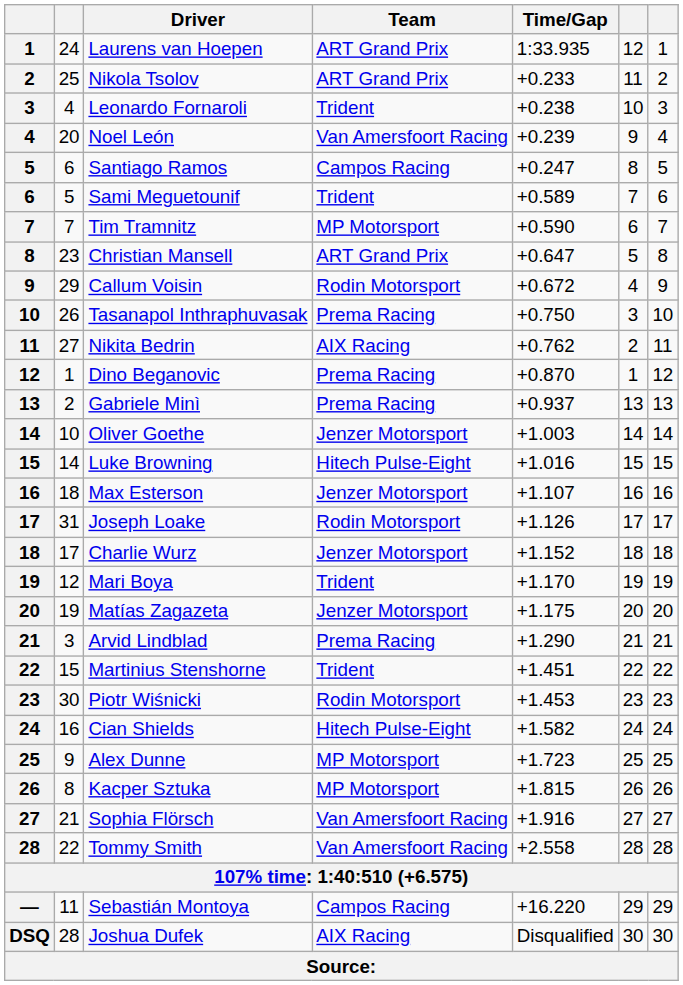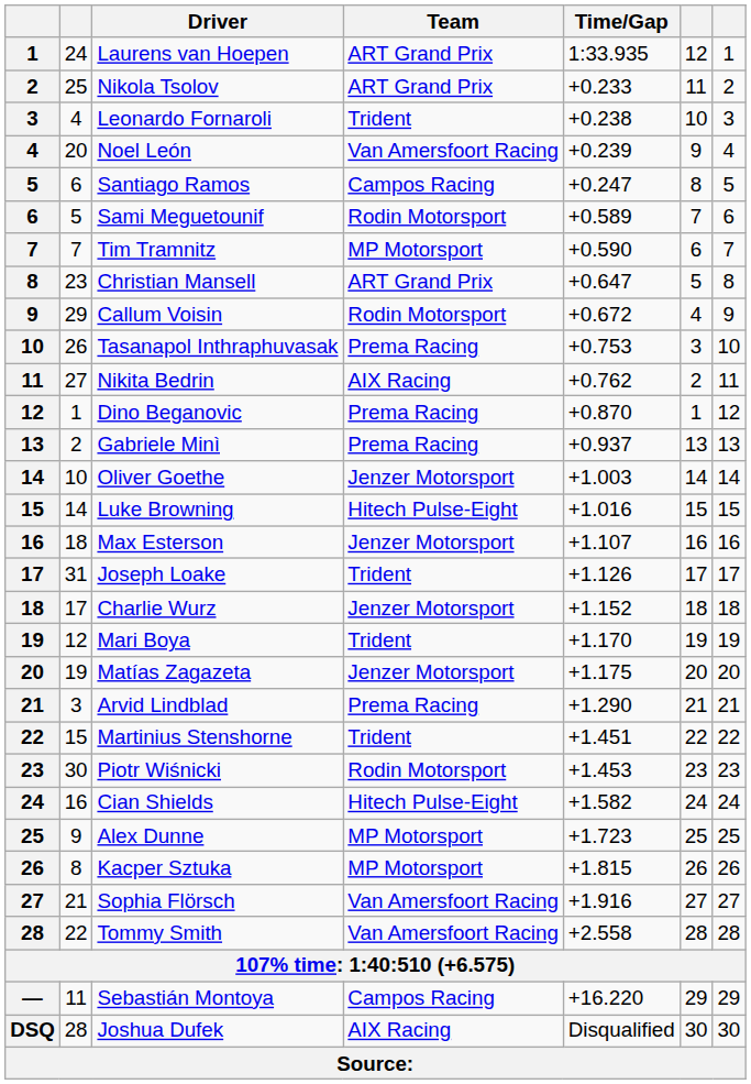 <table class="wikitable" style="font-size:85%">
 <tr>
 <th></th>
 <th></th>
 <th>Driver</th>
 <th>Team</th>
 <th>Time/Gap</th>
 <th scope="col"></th>
 <th scope="col"></th>
 </tr>
 <tr>
 <th>1</th>
 <td align="center">24</td>
 <td> <a href='#'>Laurens van Hoepen</a></td>
 <td><a href='#'>ART Grand Prix</a></td>
 <td>1:33.935</td>
 <td align=center>12</td>
 <td align=center>1</td>
 </tr>
 <tr>
 <th>2</th>
 <td align="center">25</td>
 <td> <a href='#'>Nikola Tsolov</a></td>
 <td><a href='#'>ART Grand Prix</a></td>
 <td>+0.233</td>
 <td align=center>11</td>
 <td align=center>2</td>
 </tr>
 <tr>
 <th>3</th>
 <td align="center">4</td>
 <td> <a href='#'>Leonardo Fornaroli</a></td>
 <td><a href='#'>Trident</a></td>
 <td>+0.238</td>
 <td align=center>10</td>
 <td align=center>3</td>
 </tr>
 <tr>
 <th>4</th>
 <td align="center">20</td>
 <td> <a href='#'>Noel León</a></td>
 <td><a href='#'>Van Amersfoort Racing</a></td>
 <td>+0.239</td>
 <td align=center>9</td>
 <td align=center>4</td>
 </tr>
 <tr>
 <th>5</th>
 <td align="center">6</td>
 <td> <a href='#'>Santiago Ramos</a></td>
 <td><a href='#'>Campos Racing</a></td>
 <td>+0.247</td>
 <td align=center>8</td>
 <td align=center>5</td>
 </tr>
 <tr>
 <th>6</th>
 <td align="center">5</td>
 <td> <a href='#'>Sami Meguetounif</a></td>
-<td><a href='#'>Trident</a></td>
+<td><a href='#'>Rodin Motorsport</a></td>
 <td>+0.589</td>
 <td align=center>7</td>
 <td align=center>6</td>
 </tr>
 <tr>
 <th>7</th>
 <td align="center">7</td>
 <td> <a href='#'>Tim Tramnitz</a></td>
 <td><a href='#'>MP Motorsport</a></td>
 <td>+0.590</td>
 <td align=center>6</td>
 <td align=center>7</td>
 </tr>
 <tr>
 <th>8</th>
 <td align="center">23</td>
 <td> <a href='#'>Christian Mansell</a></td>
 <td><a href='#'>ART Grand Prix</a></td>
 <td>+0.647</td>
 <td align=center>5</td>
 <td align=center>8</td>
 </tr>
 <tr>
 <th>9</th>
 <td align="center">29</td>
 <td> <a href='#'>Callum Voisin</a></td>
 <td><a href='#'>Rodin Motorsport</a></td>
 <td>+0.672</td>
 <td align=center>4</td>
 <td align=center>9</td>
 </tr>
 <tr>
 <th>10</th>
 <td align="center">26</td>
 <td> <a href='#'>Tasanapol Inthraphuvasak</a></td>
 <td><a href='#'>Prema Racing</a></td>
-<td>+0.750</td>
+<td>+0.753</td>
 <td align=center>3</td>
 <td align=center>10</td>
 </tr>
 <tr>
 <th>11</th>
 <td align="center">27</td>
 <td> <a href='#'>Nikita Bedrin</a></td>
 <td><a href='#'>AIX Racing</a></td>
 <td>+0.762</td>
 <td align=center>2</td>
 <td align=center>11</td>
 </tr>
 <tr>
 <th>12</th>
 <td align="center">1</td>
 <td> <a href='#'>Dino Beganovic</a></td>
 <td><a href='#'>Prema Racing</a></td>
 <td>+0.870</td>
 <td align=center>1</td>
 <td align=center>12</td>
 </tr>
 <tr>
 <th>13</th>
 <td align="center">2</td>
 <td> <a href='#'>Gabriele Minì</a></td>
 <td><a href='#'>Prema Racing</a></td>
 <td>+0.937</td>
 <td align=center>13</td>
 <td align=center>13</td>
 </tr>
 <tr>
 <th>14</th>
 <td align="center">10</td>
 <td> <a href='#'>Oliver Goethe</a></td>
 <td><a href='#'>Jenzer Motorsport</a></td>
 <td>+1.003</td>
 <td align=center>14</td>
 <td align=center>14</td>
 </tr>
 <tr>
 <th>15</th>
 <td align="center">14</td>
 <td> <a href='#'>Luke Browning</a></td>
 <td><a href='#'>Hitech Pulse-Eight</a></td>
 <td>+1.016</td>
 <td align=center>15</td>
 <td align=center>15</td>
 </tr>
 <tr>
 <th>16</th>
 <td align="center">18</td>
 <td> <a href='#'>Max Esterson</a></td>
 <td><a href='#'>Jenzer Motorsport</a></td>
 <td>+1.107</td>
 <td align=center>16</td>
 <td align=center>16</td>
 </tr>
 <tr>
 <th>17</th>
 <td align="center">31</td>
 <td> <a href='#'>Joseph Loake</a></td>
-<td><a href='#'>Rodin Motorsport</a></td>
+<td><a href='#'>Trident</a></td>
 <td>+1.126</td>
 <td align=center>17</td>
 <td align=center>17</td>
 </tr>
 <tr>
 <th>18</th>
 <td align="center">17</td>
 <td> <a href='#'>Charlie Wurz</a></td>
 <td><a href='#'>Jenzer Motorsport</a></td>
 <td>+1.152</td>
 <td align=center>18</td>
 <td align=center>18</td>
 </tr>
 <tr>
 <th>19</th>
 <td align="center">12</td>
 <td> <a href='#'>Mari Boya</a></td>
 <td><a href='#'>Trident</a></td>
 <td>+1.170</td>
 <td align=center>19</td>
 <td align=center>19</td>
 </tr>
 <tr>
 <th>20</th>
 <td align="center">19</td>
 <td> <a href='#'>Matías Zagazeta</a></td>
 <td><a href='#'>Jenzer Motorsport</a></td>
 <td>+1.175</td>
 <td align=center>20</td>
 <td align=center>20</td>
 </tr>
 <tr>
 <th>21</th>
 <td align="center">3</td>
 <td> <a href='#'>Arvid Lindblad</a></td>
 <td><a href='#'>Prema Racing</a></td>
 <td>+1.290</td>
 <td align=center>21</td>
 <td align=center>21</td>
 </tr>
 <tr>
 <th>22</th>
 <td align="center">15</td>
 <td> <a href='#'>Martinius Stenshorne</a></td>
 <td><a href='#'>Trident</a></td>
 <td>+1.451</td>
 <td align=center>22</td>
 <td align=center>22</td>
 </tr>
 <tr>
 <th>23</th>
 <td align="center">30</td>
 <td> <a href='#'>Piotr Wiśnicki</a></td>
 <td><a href='#'>Rodin Motorsport</a></td>
 <td>+1.453</td>
 <td align=center>23</td>
 <td align=center>23</td>
 </tr>
 <tr>
 <th>24</th>
 <td align="center">16</td>
 <td> <a href='#'>Cian Shields</a></td>
 <td><a href='#'>Hitech Pulse-Eight</a></td>
 <td>+1.582</td>
 <td align=center>24</td>
 <td align=center>24</td>
 </tr>
 <tr>
 <th>25</th>
 <td align="center">9</td>
 <td> <a href='#'>Alex Dunne</a></td>
 <td><a href='#'>MP Motorsport</a></td>
 <td>+1.723</td>
 <td align=center>25</td>
 <td align=center>25</td>
 </tr>
 <tr>
 <th>26</th>
 <td align="center">8</td>
 <td> <a href='#'>Kacper Sztuka</a></td>
 <td><a href='#'>MP Motorsport</a></td>
 <td>+1.815</td>
 <td align=center>26</td>
 <td align=center>26</td>
 </tr>
 <tr>
 <th>27</th>
 <td align="center">21</td>
 <td> <a href='#'>Sophia Flörsch</a></td>
 <td><a href='#'>Van Amersfoort Racing</a></td>
 <td>+1.916</td>
 <td align=center>27</td>
 <td align=center>27</td>
 </tr>
 <tr>
 <th>28</th>
 <td align="center">22</td>
 <td> <a href='#'>Tommy Smith</a></td>
 <td><a href='#'>Van Amersfoort Racing</a></td>
 <td>+2.558</td>
 <td align=center>28</td>
 <td align=center>28</td>
 </tr>
 <tr>
 <th colspan="7"><a href='#'>107% time</a>: 1:40:510 (+6.575)</th>
 </tr>
 <tr>
 <th>—</th>
 <td align="center">11</td>
 <td> <a href='#'>Sebastián Montoya</a></td>
 <td><a href='#'>Campos Racing</a></td>
 <td>+16.220</td>
 <td align=center>29</td>
 <td align=center>29</td>
 </tr>
 <tr>
 <th>DSQ</th>
 <td align="center">28</td>
 <td> <a href='#'>Joshua Dufek</a></td>
 <td><a href='#'>AIX Racing</a></td>
 <td>Disqualified</td>
 <td align=center>30</td>
 <td align=center>30</td>
 </tr>
 <tr>
 <th colspan="7">Source:</th>
 </tr>
 </table>
